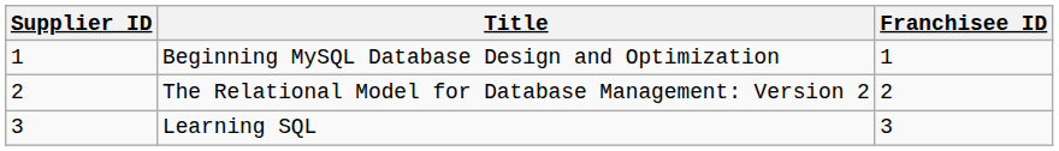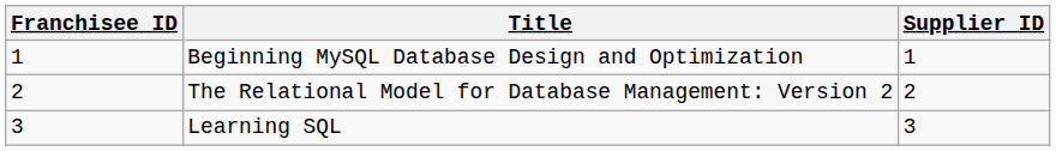 <table class="wikitable">
 <tr>
+<th><u>Franchisee ID</u></th>
+<th><u>Title</u></th>
 <th><u>Supplier ID</u></th>
-<th><u>Title</u></th>
-<th><u>Franchisee ID</u></th>
 </tr>
 <tr>
 <td>1</td>
 <td>Beginning MySQL Database Design and Optimization</td>
 <td>1</td>
 </tr>
 <tr>
 <td>2</td>
 <td>The Relational Model for Database Management: Version 2</td>
 <td>2</td>
 </tr>
 <tr>
 <td>3</td>
 <td>Learning SQL</td>
 <td>3</td>
 </tr>
 </table>
